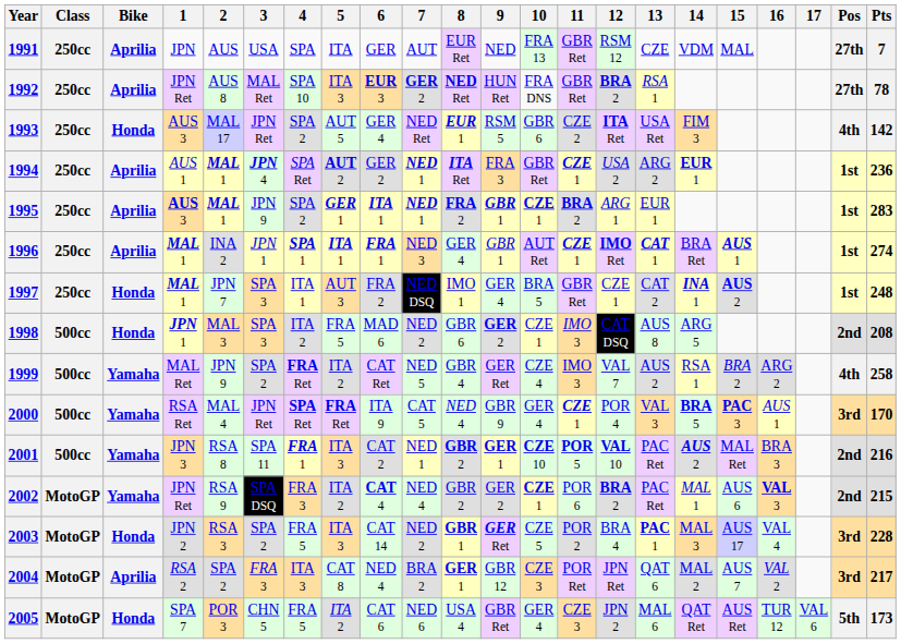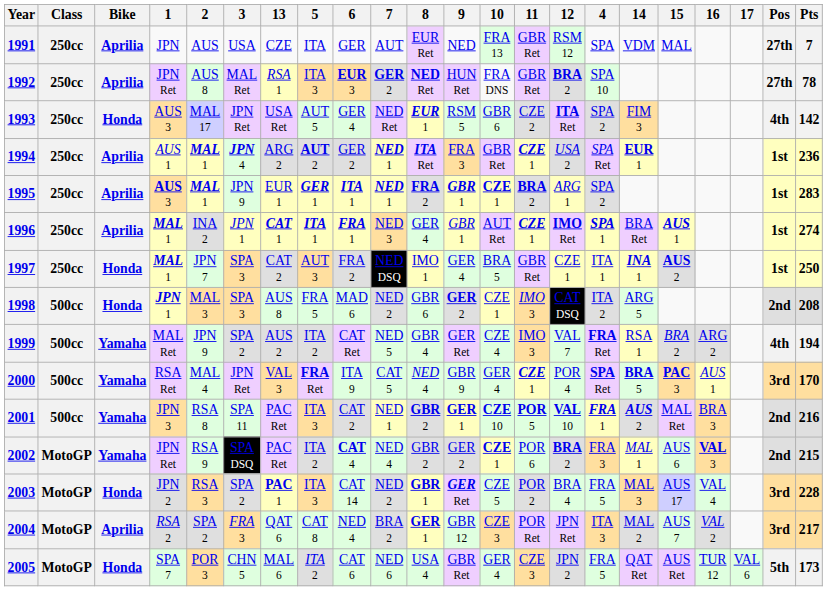 <table class="wikitable" style="text-align:center">
 <tr>
 <th>Year</th>
 <th>Class</th>
 <th>Bike</th>
 <th>1</th>
 <th>2</th>
 <th>3</th>
-<th>4</th>
+<th>13</th>
 <th>5</th>
 <th>6</th>
 <th>7</th>
 <th>8</th>
 <th>9</th>
 <th>10</th>
 <th>11</th>
 <th>12</th>
-<th>13</th>
+<th>4</th>
 <th>14</th>
 <th>15</th>
 <th>16</th>
 <th>17</th>
 <th>Pos</th>
 <th>Pts</th>
 </tr>
 <tr>
 <th align="left"><a href='#'>1991</a></th>
 <th align="left">250cc</th>
 <th align="left"><a href='#'>Aprilia</a></th>
 <td><a href='#'>JPN</a><br><small></small></td>
 <td><a href='#'>AUS</a><br><small></small></td>
 <td><a href='#'>USA</a><br><small></small></td>
-<td><a href='#'>SPA</a><br><small></small></td>
+<td><a href='#'>CZE</a><br><small></small></td>
 <td><a href='#'>ITA</a><br><small></small></td>
 <td><a href='#'>GER</a><br><small></small></td>
 <td><a href='#'>AUT</a><br><small></small></td>
 <td style="background:#EFCFFF;"><a href='#'>EUR</a><br><small>Ret</small></td>
 <td><a href='#'>NED</a><br><small></small></td>
 <td style="background:#DFFFDF;"><a href='#'>FRA</a><br><small>13</small></td>
 <td style="background:#EFCFFF;"><a href='#'>GBR</a><br><small>Ret</small></td>
 <td style="background:#DFFFDF;"><a href='#'>RSM</a><br><small>12</small></td>
-<td><a href='#'>CZE</a><br><small></small></td>
+<td><a href='#'>SPA</a><br><small></small></td>
 <td><a href='#'>VDM</a><br><small></small></td>
 <td><a href='#'>MAL</a><br><small></small></td>
 <td></td>
 <td></td>
 <th>27th</th>
 <th>7</th>
 </tr>
 <tr>
 <th align="left"><a href='#'>1992</a></th>
 <th align="left">250cc</th>
 <th align="left"><a href='#'>Aprilia</a></th>
 <td style="background:#EFCFFF;"><a href='#'>JPN</a><br><small>Ret</small></td>
 <td style="background:#DFFFDF;"><a href='#'>AUS</a><br><small>8</small></td>
 <td style="background:#EFCFFF;"><a href='#'>MAL</a><br><small>Ret</small></td>
-<td style="background:#DFFFDF;"><a href='#'>SPA</a><br><small>10</small></td>
+<td style="background:#FFFFBF;"><a href='#'><em>RSA</em></a><br><small>1</small></td>
 <td style="background:#FFDF9F;"><a href='#'>ITA</a><br><small>3</small></td>
 <td style="background:#FFDF9F;"><strong><a href='#'>EUR</a></strong><br><small>3</small></td>
 <td style="background:#DFDFDF;"><strong><a href='#'>GER</a></strong><br><small>2</small></td>
 <td style="background:#EFCFFF;"><strong><a href='#'>NED</a></strong><br><small>Ret</small></td>
 <td style="background:#EFCFFF;"><a href='#'>HUN</a><br><small>Ret</small></td>
 <td><a href='#'>FRA</a><br><small>DNS</small></td>
 <td style="background:#EFCFFF;"><a href='#'>GBR</a><br><small>Ret</small></td>
 <td style="background:#DFDFDF;"><strong><a href='#'>BRA</a></strong><br><small>2</small></td>
-<td style="background:#FFFFBF;"><a href='#'><em>RSA</em></a><br><small>1</small></td>
+<td style="background:#DFFFDF;"><a href='#'>SPA</a><br><small>10</small></td>
 <td></td>
 <td></td>
 <td></td>
 <td></td>
 <th>27th</th>
 <th>78</th>
 </tr>
 <tr>
 <th align="left"><a href='#'>1993</a></th>
 <th align="left">250cc</th>
 <th align="left"><a href='#'>Honda</a></th>
 <td style="background:#FFDF9F;"><a href='#'>AUS</a><br><small>3</small></td>
 <td style="background:#CFCFFF;"><a href='#'>MAL</a><br><small>17</small></td>
 <td style="background:#EFCFFF;"><a href='#'>JPN</a><br><small>Ret</small></td>
-<td style="background:#DFDFDF;"><a href='#'>SPA</a><br><small>2</small></td>
+<td style="background:#EFCFFF;"><a href='#'>USA</a><br><small>Ret</small></td>
 <td style="background:#DFFFDF;"><a href='#'>AUT</a><br><small>5</small></td>
 <td style="background:#DFFFDF;"><a href='#'>GER</a><br><small>4</small></td>
 <td style="background:#EFCFFF;"><a href='#'>NED</a><br><small>Ret</small></td>
 <td style="background:#FFFFBF;"><strong><a href='#'><em>EUR</em></a></strong><br><small>1</small></td>
 <td style="background:#DFFFDF;"><a href='#'>RSM</a><br><small>5</small></td>
 <td style="background:#DFFFDF;"><a href='#'>GBR</a><br><small>6</small></td>
 <td style="background:#DFDFDF;"><a href='#'>CZE</a><br><small>2</small></td>
 <td style="background:#EFCFFF;"><strong><a href='#'>ITA</a></strong><br><small>Ret</small></td>
-<td style="background:#EFCFFF;"><a href='#'>USA</a><br><small>Ret</small></td>
+<td style="background:#DFDFDF;"><a href='#'>SPA</a><br><small>2</small></td>
 <td style="background:#FFDF9F;"><a href='#'>FIM</a><br><small>3</small></td>
 <td></td>
 <td></td>
 <td></td>
 <th>4th</th>
 <th>142</th>
 </tr>
 <tr>
 <th align="left"><a href='#'>1994</a></th>
 <th align="left">250cc</th>
 <th align="left"><a href='#'>Aprilia</a></th>
 <td style="background:#FFFFBF;"><a href='#'><em>AUS</em></a><br><small>1</small></td>
 <td style="background:#FFFFBF;"><strong><a href='#'><em>MAL</em></a></strong><br><small>1</small></td>
 <td style="background:#DFFFDF;"><strong><a href='#'><em>JPN</em></a></strong><br><small>4</small></td>
-<td style="background:#EFCFFF;"><a href='#'><em>SPA</em></a><br><small>Ret</small></td>
+<td style="background:#DFDFDF;"><a href='#'>ARG</a><br><small>2</small></td>
 <td style="background:#DFDFDF;"><strong><a href='#'>AUT</a></strong><br><small>2</small></td>
 <td style="background:#DFDFDF;"><a href='#'>GER</a><br><small>2</small></td>
 <td style="background:#FFFFBF;"><strong><a href='#'><em>NED</em></a></strong><br><small>1</small></td>
 <td style="background:#EFCFFF;"><strong><a href='#'><em>ITA</em></a></strong><br><small>Ret</small></td>
 <td style="background:#FFDF9F;"><a href='#'>FRA</a><br><small>3</small></td>
 <td style="background:#EFCFFF;"><a href='#'>GBR</a><br><small>Ret</small></td>
 <td style="background:#FFFFBF;"><strong><a href='#'><em>CZE</em></a></strong><br><small>1</small></td>
 <td style="background:#DFDFDF;"><a href='#'><em>USA</em></a><br><small>2</small></td>
-<td style="background:#DFDFDF;"><a href='#'>ARG</a><br><small>2</small></td>
+<td style="background:#EFCFFF;"><a href='#'><em>SPA</em></a><br><small>Ret</small></td>
 <td style="background:#FFFFBF;"><strong><a href='#'>EUR</a></strong><br><small>1</small></td>
 <td></td>
 <td></td>
 <td></td>
 <td style="background:#FFFFBF;"><strong>1st</strong></td>
 <td style="background:#FFFFBF;"><strong>236</strong></td>
 </tr>
 <tr>
 <th align="left"><a href='#'>1995</a></th>
 <th align="left">250cc</th>
 <th align="left"><a href='#'>Aprilia</a></th>
 <td style="background:#FFDF9F;"><strong><a href='#'>AUS</a></strong><br><small>3</small></td>
 <td style="background:#FFFFBF;"><strong><a href='#'><em>MAL</em></a></strong><br><small>1</small></td>
 <td style="background:#DFFFDF;"><a href='#'>JPN</a><br><small>9</small></td>
-<td style="background:#DFDFDF;"><a href='#'>SPA</a><br><small>2</small></td>
+<td style="background:#FFFFBF;"><a href='#'>EUR</a><br><small>1</small></td>
 <td style="background:#FFFFBF;"><strong><a href='#'><em>GER</em></a></strong><br><small>1</small></td>
 <td style="background:#FFFFBF;"><strong><a href='#'><em>ITA</em></a></strong><br><small>1</small></td>
 <td style="background:#FFFFBF;"><strong><a href='#'><em>NED</em></a></strong><br><small>1</small></td>
 <td style="background:#DFDFDF;"><strong><a href='#'>FRA</a></strong><br><small>2</small></td>
 <td style="background:#FFFFBF;"><strong><a href='#'><em>GBR</em></a></strong><br><small>1</small></td>
 <td style="background:#FFFFBF;"><strong><a href='#'>CZE</a></strong><br><small>1</small></td>
 <td style="background:#DFDFDF;"><strong><a href='#'>BRA</a></strong><br><small>2</small></td>
 <td style="background:#FFFFBF;"><a href='#'><em>ARG</em></a><br><small>1</small></td>
-<td style="background:#FFFFBF;"><a href='#'>EUR</a><br><small>1</small></td>
+<td style="background:#DFDFDF;"><a href='#'>SPA</a><br><small>2</small></td>
 <td></td>
 <td></td>
 <td></td>
 <td></td>
 <td style="background:#FFFFBF;"><strong>1st</strong></td>
 <td style="background:#FFFFBF;"><strong>283</strong></td>
 </tr>
 <tr>
 <th align="left"><a href='#'>1996</a></th>
 <th align="left">250cc</th>
 <th align="left"><a href='#'>Aprilia</a></th>
 <td style="background:#FFFFBF;"><strong><a href='#'><em>MAL</em></a></strong><br><small>1</small></td>
 <td style="background:#DFDFDF;"><a href='#'>INA</a><br><small>2</small></td>
 <td style="background:#FFFFBF;"><a href='#'><em>JPN</em></a><br><small>1</small></td>
-<td style="background:#FFFFBF;"><strong><a href='#'><em>SPA</em></a></strong><br><small>1</small></td>
+<td style="background:#FFFFBF;"><strong><a href='#'><em>CAT</em></a></strong><br><small>1</small></td>
 <td style="background:#FFFFBF;"><strong><a href='#'><em>ITA</em></a></strong><br><small>1</small></td>
 <td style="background:#FFFFBF;"><strong><a href='#'><em>FRA</em></a></strong><br><small>1</small></td>
 <td style="background:#FFDF9F;"><a href='#'>NED</a><br><small>3</small></td>
 <td style="background:#DFFFDF;"><a href='#'>GER</a><br><small>4</small></td>
 <td style="background:#FFFFBF;"><a href='#'><em>GBR</em></a><br><small>1</small></td>
 <td style="background:#EFCFFF;"><a href='#'>AUT</a><br><small>Ret</small></td>
 <td style="background:#FFFFBF;"><strong><a href='#'><em>CZE</em></a></strong><br><small>1</small></td>
 <td style="background:#EFCFFF;"><strong><a href='#'>IMO</a></strong><br><small>Ret</small></td>
-<td style="background:#FFFFBF;"><strong><a href='#'><em>CAT</em></a></strong><br><small>1</small></td>
+<td style="background:#FFFFBF;"><strong><a href='#'><em>SPA</em></a></strong><br><small>1</small></td>
 <td style="background:#EFCFFF;"><a href='#'>BRA</a><br><small>Ret</small></td>
 <td style="background:#FFFFBF;"><strong><a href='#'><em>AUS</em></a></strong><br><small>1</small></td>
 <td></td>
 <td></td>
 <td style="background:#FFFFBF;"><strong>1st</strong></td>
 <td style="background:#FFFFBF;"><strong>274</strong></td>
 </tr>
 <tr>
 <th align="left"><a href='#'>1997</a></th>
 <th align="left">250cc</th>
 <th align="left"><a href='#'>Honda</a></th>
 <td style="background:#FFFFBF;"><strong><a href='#'><em>MAL</em></a></strong><br><small>1</small></td>
 <td style="background:#DFFFDF;"><a href='#'>JPN</a><br><small>7</small></td>
 <td style="background:#FFDF9F;"><a href='#'>SPA</a><br><small>3</small></td>
-<td style="background:#FFFFBF;"><a href='#'>ITA</a><br><small>1</small></td>
+<td style="background:#DFDFDF;"><a href='#'>CAT</a><br><small>2</small></td>
 <td style="background:#FFDF9F;"><a href='#'>AUT</a><br><small>3</small></td>
 <td style="background:#DFDFDF;"><a href='#'>FRA</a><br><small>2</small></td>
 <td style="background:#000000; color:#ffffff"><a href='#'><span>NED</span></a><br><small>DSQ</small></td>
 <td style="background:#FFFFBF;"><a href='#'>IMO</a><br><small>1</small></td>
 <td style="background:#DFFFDF;"><a href='#'>GER</a><br><small>4</small></td>
 <td style="background:#DFFFDF;"><a href='#'>BRA</a><br><small>5</small></td>
 <td style="background:#EFCFFF;"><a href='#'>GBR</a><br><small>Ret</small></td>
 <td style="background:#FFFFBF;"><a href='#'>CZE</a><br><small>1</small></td>
-<td style="background:#DFDFDF;"><a href='#'>CAT</a><br><small>2</small></td>
+<td style="background:#FFFFBF;"><a href='#'>ITA</a><br><small>1</small></td>
 <td style="background:#FFFFBF;"><strong><a href='#'><em>INA</em></a></strong><br><small>1</small></td>
 <td style="background:#DFDFDF;"><strong><a href='#'>AUS</a></strong><br><small>2</small></td>
 <td></td>
 <td></td>
 <td style="background:#FFFFBF;"><strong>1st</strong></td>
-<td style="background:#FFFFBF;"><strong>248</strong></td>
+<td style="background:#FFFFBF;"><strong>250</strong></td>
 </tr>
 <tr>
 <th align="left"><a href='#'>1998</a></th>
 <th align="left">500cc</th>
 <th align="left"><a href='#'>Honda</a></th>
 <td style="background:#FFFFBF;"><strong><a href='#'><em>JPN</em></a></strong><br><small>1</small></td>
 <td style="background:#FFDF9F;"><a href='#'>MAL</a><br><small>3</small></td>
 <td style="background:#FFDF9F;"><a href='#'>SPA</a><br><small>3</small></td>
-<td style="background:#DFDFDF;"><a href='#'>ITA</a><br><small>2</small></td>
+<td style="background:#DFFFDF;"><a href='#'>AUS</a><br><small>8</small></td>
 <td style="background:#DFFFDF;"><a href='#'>FRA</a><br><small>5</small></td>
 <td style="background:#DFFFDF;"><a href='#'>MAD</a><br><small>6</small></td>
 <td style="background:#DFDFDF;"><a href='#'>NED</a><br><small>2</small></td>
 <td style="background:#DFFFDF;"><a href='#'>GBR</a><br><small>6</small></td>
 <td style="background:#DFDFDF;"><strong><a href='#'>GER</a></strong><br><small>2</small></td>
 <td style="background:#FFFFBF;"><a href='#'>CZE</a><br><small>1</small></td>
 <td style="background:#FFDF9F;"><a href='#'><em>IMO</em></a><br><small>3</small></td>
 <td style="background:#000000; color:#ffffff"><a href='#'><span>CAT</span></a><br><small>DSQ</small></td>
-<td style="background:#DFFFDF;"><a href='#'>AUS</a><br><small>8</small></td>
+<td style="background:#DFDFDF;"><a href='#'>ITA</a><br><small>2</small></td>
 <td style="background:#DFFFDF;"><a href='#'>ARG</a><br><small>5</small></td>
 <td></td>
 <td></td>
 <td></td>
 <td style="background:#DFDFDF;"><strong>2nd</strong></td>
 <td style="background:#DFDFDF;"><strong>208</strong></td>
 </tr>
 <tr>
 <th align="left"><a href='#'>1999</a></th>
 <th align="left">500cc</th>
 <th align="left"><a href='#'>Yamaha</a></th>
 <td style="background:#EFCFFF;"><a href='#'>MAL</a><br><small>Ret</small></td>
 <td style="background:#DFFFDF;"><a href='#'>JPN</a><br><small>9</small></td>
 <td style="background:#DFDFDF;"><a href='#'>SPA</a><br><small>2</small></td>
-<td style="background:#EFCFFF;"><strong><a href='#'>FRA</a></strong><br><small>Ret</small></td>
+<td style="background:#DFDFDF;"><a href='#'>AUS</a><br><small>2</small></td>
 <td style="background:#DFDFDF;"><a href='#'>ITA</a><br><small>2</small></td>
 <td style="background:#EFCFFF;"><a href='#'>CAT</a><br><small>Ret</small></td>
 <td style="background:#DFFFDF;"><a href='#'>NED</a><br><small>5</small></td>
 <td style="background:#DFFFDF;"><a href='#'>GBR</a><br><small>4</small></td>
 <td style="background:#EFCFFF;"><a href='#'>GER</a><br><small>Ret</small></td>
 <td style="background:#DFFFDF;"><a href='#'>CZE</a><br><small>4</small></td>
 <td style="background:#FFDF9F;"><a href='#'>IMO</a><br><small>3</small></td>
 <td style="background:#DFFFDF;"><a href='#'>VAL</a><br><small>7</small></td>
-<td style="background:#DFDFDF;"><a href='#'>AUS</a><br><small>2</small></td>
+<td style="background:#EFCFFF;"><strong><a href='#'>FRA</a></strong><br><small>Ret</small></td>
 <td style="background:#FFFFBF;"><a href='#'>RSA</a><br><small>1</small></td>
 <td style="background:#DFDFDF;"><a href='#'><em>BRA</em></a><br><small>2</small></td>
 <td style="background:#DFDFDF;"><a href='#'>ARG</a><br><small>2</small></td>
 <td></td>
 <th>4th</th>
-<th>258</th>
+<th>194</th>
 </tr>
 <tr>
 <th align="left"><a href='#'>2000</a></th>
 <th align="left">500cc</th>
 <th align="left"><a href='#'>Yamaha</a></th>
 <td style="background:#EFCFFF;"><a href='#'>RSA</a><br><small>Ret</small></td>
 <td style="background:#DFFFDF;"><a href='#'>MAL</a><br><small>4</small></td>
 <td style="background:#EFCFFF;"><a href='#'>JPN</a><br><small>Ret</small></td>
-<td style="background:#EFCFFF;"><strong><a href='#'>SPA</a></strong><br><small>Ret</small></td>
+<td style="background:#FFDF9F;"><a href='#'>VAL</a><br><small>3</small></td>
 <td style="background:#EFCFFF;"><strong><a href='#'>FRA</a></strong><br><small>Ret</small></td>
 <td style="background:#DFFFDF;"><a href='#'>ITA</a><br><small>9</small></td>
 <td style="background:#DFFFDF;"><a href='#'>CAT</a><br><small>5</small></td>
 <td style="background:#DFFFDF;"><a href='#'><em>NED</em></a><br><small>4</small></td>
 <td style="background:#DFFFDF;"><a href='#'>GBR</a><br><small>9</small></td>
 <td style="background:#DFFFDF;"><a href='#'>GER</a><br><small>4</small></td>
 <td style="background:#FFFFBF;"><strong><a href='#'><em>CZE</em></a></strong><br><small>1</small></td>
 <td style="background:#DFFFDF;"><a href='#'>POR</a><br><small>4</small></td>
-<td style="background:#FFDF9F;"><a href='#'>VAL</a><br><small>3</small></td>
+<td style="background:#EFCFFF;"><strong><a href='#'>SPA</a></strong><br><small>Ret</small></td>
 <td style="background:#DFFFDF;"><strong><a href='#'>BRA</a></strong><br><small>5</small></td>
 <td style="background:#FFDF9F;"><strong><a href='#'>PAC</a></strong><br><small>3</small></td>
 <td style="background:#FFFFBF;"><a href='#'><em>AUS</em></a><br><small>1</small></td>
 <td></td>
 <td style="background:#FFDF9F;"><strong>3rd</strong></td>
 <td style="background:#FFDF9F;"><strong>170</strong></td>
 </tr>
 <tr>
 <th align="left"><a href='#'>2001</a></th>
 <th align="left">500cc</th>
 <th align="left"><a href='#'>Yamaha</a></th>
 <td style="background:#FFDF9F;"><a href='#'>JPN</a><br><small>3</small></td>
 <td style="background:#DFFFDF;"><a href='#'>RSA</a><br><small>8</small></td>
 <td style="background:#DFFFDF;"><a href='#'>SPA</a><br><small>11</small></td>
-<td style="background:#FFFFBF;"><strong><a href='#'><em>FRA</em></a></strong><br><small>1</small></td>
+<td style="background:#EFCFFF;"><a href='#'>PAC</a><br><small>Ret</small></td>
 <td style="background:#FFDF9F;"><a href='#'>ITA</a><br><small>3</small></td>
 <td style="background:#DFDFDF;"><a href='#'>CAT</a><br><small>2</small></td>
 <td style="background:#FFFFBF;"><a href='#'>NED</a><br><small>1</small></td>
 <td style="background:#DFDFDF;"><strong><a href='#'>GBR</a></strong><br><small>2</small></td>
 <td style="background:#FFFFBF;"><strong><a href='#'>GER</a></strong><br><small>1</small></td>
 <td style="background:#DFFFDF;"><strong><a href='#'>CZE</a></strong><br><small>10</small></td>
 <td style="background:#DFFFDF;"><strong><a href='#'>POR</a></strong><br><small>5</small></td>
 <td style="background:#DFFFDF;"><strong><a href='#'>VAL</a></strong><br><small>10</small></td>
-<td style="background:#EFCFFF;"><a href='#'>PAC</a><br><small>Ret</small></td>
+<td style="background:#FFFFBF;"><strong><a href='#'><em>FRA</em></a></strong><br><small>1</small></td>
 <td style="background:#DFDFDF;"><strong><a href='#'><em>AUS</em></a></strong><br><small>2</small></td>
 <td style="background:#EFCFFF;"><a href='#'>MAL</a><br><small>Ret</small></td>
 <td style="background:#FFDF9F;"><a href='#'>BRA</a><br><small>3</small></td>
 <td></td>
 <td style="background:#DFDFDF;"><strong>2nd</strong></td>
 <td style="background:#DFDFDF;"><strong>216</strong></td>
 </tr>
 <tr>
 <th align="left"><a href='#'>2002</a></th>
 <th align="left">MotoGP</th>
 <th align="left"><a href='#'>Yamaha</a></th>
 <td style="background:#EFCFFF;"><a href='#'>JPN</a><br><small>Ret</small></td>
 <td style="background:#DFFFDF;"><a href='#'>RSA</a><br><small>9</small></td>
 <td style="background:#000000; color:#ffffff"><a href='#'><span>SPA</span></a><br><small>DSQ</small></td>
-<td style="background:#FFDF9F;"><a href='#'>FRA</a><br><small>3</small></td>
+<td style="background:#EFCFFF;"><a href='#'>PAC</a><br><small>Ret</small></td>
 <td style="background:#DFDFDF;"><a href='#'>ITA</a><br><small>2</small></td>
 <td style="background:#DFFFDF;"><strong><a href='#'>CAT</a></strong><br><small>4</small></td>
 <td style="background:#DFFFDF;"><a href='#'>NED</a><br><small>4</small></td>
 <td style="background:#DFDFDF;"><a href='#'>GBR</a><br><small>2</small></td>
 <td style="background:#DFDFDF;"><a href='#'>GER</a><br><small>2</small></td>
 <td style="background:#FFFFBF;"><strong><a href='#'>CZE</a></strong><br><small>1</small></td>
 <td style="background:#DFFFDF;"><a href='#'>POR</a><br><small>6</small></td>
 <td style="background:#DFDFDF;"><strong><a href='#'>BRA</a></strong><br><small>2</small></td>
-<td style="background:#EFCFFF;"><a href='#'>PAC</a><br><small>Ret</small></td>
+<td style="background:#FFDF9F;"><a href='#'>FRA</a><br><small>3</small></td>
 <td style="background:#FFFFBF;"><a href='#'><em>MAL</em></a><br><small>1</small></td>
 <td style="background:#DFFFDF;"><a href='#'>AUS</a><br><small>6</small></td>
 <td style="background:#FFDF9F;"><strong><a href='#'>VAL</a></strong><br><small>3</small></td>
 <td></td>
 <td style="background:#DFDFDF;"><strong>2nd</strong></td>
 <td style="background:#DFDFDF;"><strong>215</strong></td>
 </tr>
 <tr>
 <th align="left"><a href='#'>2003</a></th>
 <th align="left">MotoGP</th>
 <th align="left"><a href='#'>Honda</a></th>
 <td style="background:#DFDFDF;"><a href='#'>JPN</a><br><small>2</small></td>
 <td style="background:#FFDF9F;"><a href='#'>RSA</a><br><small>3</small></td>
 <td style="background:#DFDFDF;"><a href='#'>SPA</a><br><small>2</small></td>
-<td style="background:#DFFFDF;"><a href='#'>FRA</a><br><small>5</small></td>
+<td style="background:#FFFFBF;"><strong><a href='#'>PAC</a></strong><br><small>1</small></td>
 <td style="background:#FFDF9F;"><a href='#'>ITA</a><br><small>3</small></td>
 <td style="background:#DFFFDF;"><a href='#'>CAT</a><br><small>14</small></td>
 <td style="background:#DFDFDF;"><a href='#'>NED</a><br><small>2</small></td>
 <td style="background:#FFFFBF;"><strong><a href='#'>GBR</a></strong><br><small>1</small></td>
 <td style="background:#EFCFFF;"><strong><a href='#'><em>GER</em></a></strong><br><small>Ret</small></td>
 <td style="background:#DFFFDF;"><a href='#'>CZE</a><br><small>5</small></td>
 <td style="background:#DFDFDF;"><a href='#'>POR</a><br><small>2</small></td>
 <td style="background:#DFFFDF;"><a href='#'>BRA</a><br><small>4</small></td>
-<td style="background:#FFFFBF;"><strong><a href='#'>PAC</a></strong><br><small>1</small></td>
+<td style="background:#DFFFDF;"><a href='#'>FRA</a><br><small>5</small></td>
 <td style="background:#FFDF9F;"><a href='#'>MAL</a><br><small>3</small></td>
 <td style="background:#CFCFFF;"><a href='#'>AUS</a><br><small>17</small></td>
 <td style="background:#DFFFDF;"><a href='#'>VAL</a><br><small>4</small></td>
 <td></td>
 <td style="background:#FFDF9F;"><strong>3rd</strong></td>
 <td style="background:#FFDF9F;"><strong>228</strong></td>
 </tr>
 <tr>
 <th align="left"><a href='#'>2004</a></th>
 <th align="left">MotoGP</th>
 <th align="left"><a href='#'>Aprilia</a></th>
 <td style="background:#DFDFDF;"><a href='#'><em>RSA</em></a><br><small>2</small></td>
 <td style="background:#DFDFDF;"><a href='#'>SPA</a><br><small>2</small></td>
 <td style="background:#FFDF9F;"><a href='#'><em>FRA</em></a><br><small>3</small></td>
-<td style="background:#FFDF9F;"><a href='#'>ITA</a><br><small>3</small></td>
+<td style="background:#DFFFDF;"><a href='#'>QAT</a><br><small>6</small></td>
 <td style="background:#DFFFDF;"><a href='#'>CAT</a><br><small>8</small></td>
 <td style="background:#DFFFDF;"><a href='#'>NED</a><br><small>4</small></td>
 <td style="background:#DFDFDF;"><a href='#'>BRA</a><br><small>2</small></td>
 <td style="background:#FFFFBF;"><strong><a href='#'>GER</a></strong><br><small>1</small></td>
 <td style="background:#DFFFDF;"><a href='#'>GBR</a><br><small>12</small></td>
 <td style="background:#FFDF9F;"><a href='#'>CZE</a><br><small>3</small></td>
 <td style="background:#EFCFFF;"><a href='#'>POR</a><br><small>Ret</small></td>
 <td style="background:#EFCFFF;"><a href='#'>JPN</a><br><small>Ret</small></td>
-<td style="background:#DFFFDF;"><a href='#'>QAT</a><br><small>6</small></td>
+<td style="background:#FFDF9F;"><a href='#'>ITA</a><br><small>3</small></td>
 <td style="background:#DFDFDF;"><a href='#'>MAL</a><br><small>2</small></td>
 <td style="background:#DFFFDF;"><a href='#'>AUS</a><br><small>7</small></td>
 <td style="background:#DFDFDF;"><a href='#'><em>VAL</em></a><br><small>2</small></td>
 <td></td>
 <td style="background:#FFDF9F;"><strong>3rd</strong></td>
 <td style="background:#FFDF9F;"><strong>217</strong></td>
 </tr>
 <tr>
 <th align="left"><a href='#'>2005</a></th>
 <th align="left">MotoGP</th>
 <th align="left"><a href='#'>Honda</a></th>
 <td style="background:#DFFFDF;"><a href='#'>SPA</a><br><small>7</small></td>
 <td style="background:#FFDF9F;"><a href='#'>POR</a><br><small>3</small></td>
 <td style="background:#DFFFDF;"><a href='#'>CHN</a><br><small>5</small></td>
-<td style="background:#DFFFDF;"><a href='#'>FRA</a><br><small>5</small></td>
+<td style="background:#DFFFDF;"><a href='#'>MAL</a><br><small>6</small></td>
 <td style="background:#DFDFDF;"><a href='#'><em>ITA</em></a><br><small>2</small></td>
 <td style="background:#DFFFDF;"><a href='#'>CAT</a><br><small>6</small></td>
 <td style="background:#DFFFDF;"><a href='#'>NED</a><br><small>6</small></td>
 <td style="background:#DFFFDF;"><a href='#'>USA</a><br><small>4</small></td>
 <td style="background:#EFCFFF;"><a href='#'>GBR</a><br><small>Ret</small></td>
 <td style="background:#DFFFDF;"><a href='#'>GER</a><br><small>4</small></td>
 <td style="background:#FFDF9F;"><a href='#'>CZE</a><br><small>3</small></td>
 <td style="background:#DFDFDF;"><a href='#'>JPN</a><br><small>2</small></td>
-<td style="background:#DFFFDF;"><a href='#'>MAL</a><br><small>6</small></td>
+<td style="background:#DFFFDF;"><a href='#'>FRA</a><br><small>5</small></td>
 <td style="background:#EFCFFF;"><a href='#'>QAT</a><br><small>Ret</small></td>
 <td style="background:#EFCFFF;"><a href='#'>AUS</a><br><small>Ret</small></td>
 <td style="background:#DFFFDF;"><a href='#'>TUR</a><br><small>12</small></td>
 <td style="background:#DFFFDF;"><a href='#'>VAL</a><br><small>6</small></td>
 <th>5th</th>
 <th>173</th>
 </tr>
 </table>
